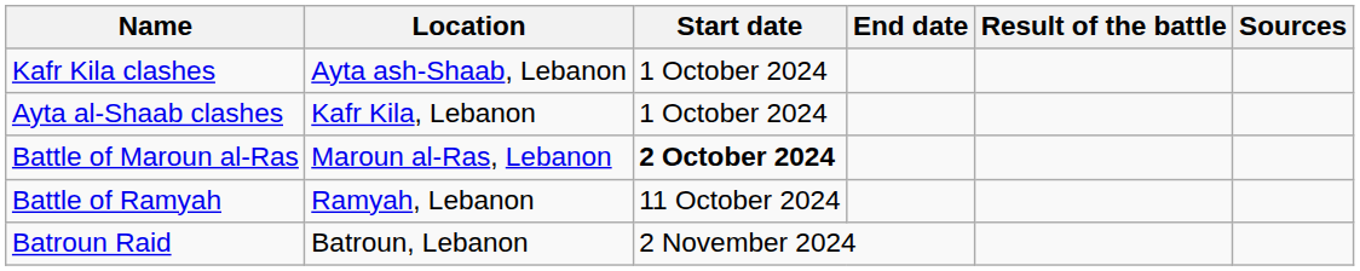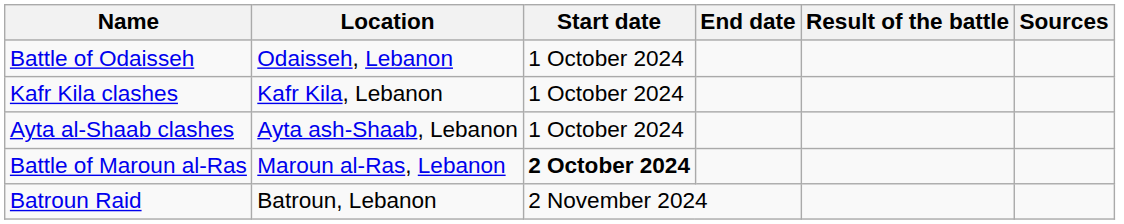 <table class="wikitable sortable">
 <tr>
 <th>Name</th>
 <th>Location</th>
 <th>Start date</th>
 <th>End date</th>
 <th>Result of the battle</th>
 <th>Sources</th>
 </tr>
 <tr>
+<td><a href='#'>Battle of Odaisseh</a></td>
+<td><a href='#'>Odaisseh</a>, <a href='#'>Lebanon</a></td>
+<td>1 October 2024</td>
+<td></td>
+<td></td>
+<td></td>
+</tr>
+<tr>
 <td><a href='#'>Kafr Kila clashes</a></td>
-<td><a href='#'>Ayta ash-Shaab</a>, Lebanon</td>
+<td><a href='#'>Kafr Kila</a>, Lebanon</td>
 <td>1 October 2024</td>
 <td></td>
 <td></td>
 <td></td>
 </tr>
 <tr>
 <td><a href='#'>Ayta al-Shaab clashes</a></td>
-<td><a href='#'>Kafr Kila</a>, Lebanon</td>
+<td><a href='#'>Ayta ash-Shaab</a>, Lebanon</td>
 <td>1 October 2024</td>
 <td></td>
 <td></td>
 <td></td>
 </tr>
 <tr>
 <td><a href='#'>Battle of Maroun al-Ras</a></td>
 <td><a href='#'>Maroun al-Ras</a>, <a href='#'>Lebanon</a></td>
 <td><strong>2 October 2024</strong></td>
 <td></td>
 <td></td>
 <td></td>
 </tr>
 <tr>
-<td><a href='#'>Battle of Ramyah</a></td>
-<td><a href='#'>Ramyah</a>, Lebanon</td>
-<td>11 October 2024</td>
-<td></td>
-<td></td>
-<td></td>
-</tr>
-<tr>
 <td><a href='#'>Batroun Raid</a></td>
 <td>Batroun, Lebanon</td>
 <td colspan="2">2 November 2024</td>
 <td></td>
 <td></td>
 </tr>
 </table>
